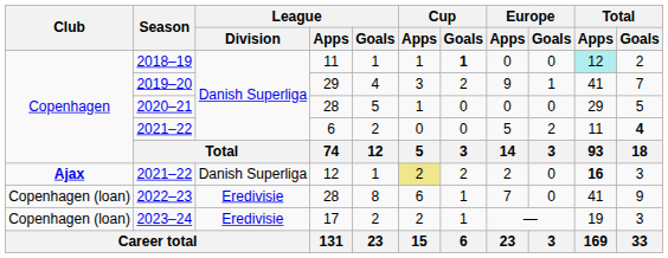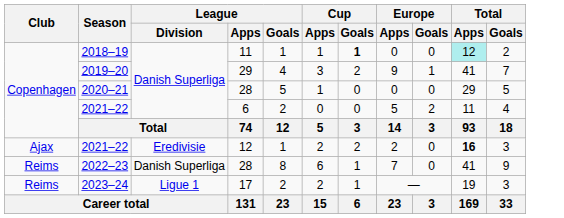 <table class="wikitable" style="text-align:center">
 <tr>
 <th rowspan="2">Club</th>
 <th rowspan="2">Season</th>
 <th colspan="3">League</th>
 <th colspan="2">Cup</th>
 <th colspan="2">Europe</th>
 <th colspan="2">Total</th>
 </tr>
 <tr>
 <th>Division</th>
 <th>Apps</th>
 <th>Goals</th>
 <th>Apps</th>
 <th>Goals</th>
 <th>Apps</th>
 <th>Goals</th>
 <th>Apps</th>
 <th>Goals</th>
 </tr>
 <tr>
 <td rowspan="5"><a href='#'>Copenhagen</a></td>
 <td><a href='#'>2018–19</a></td>
 <td rowspan="4"><a href='#'>Danish Superliga</a></td>
 <td>11</td>
 <td>1</td>
 <td>1</td>
 <td><strong>1</strong></td>
 <td>0</td>
 <td>0</td>
 <td style="background: paleturquoise;">12</td>
 <td>2</td>
 </tr>
 <tr>
 <td><a href='#'>2019–20</a></td>
 <td>29</td>
 <td>4</td>
 <td>3</td>
 <td>2</td>
 <td>9</td>
 <td>1</td>
 <td>41</td>
 <td>7</td>
 </tr>
 <tr>
 <td><a href='#'>2020–21</a></td>
 <td>28</td>
 <td>5</td>
 <td>1</td>
 <td>0</td>
 <td>0</td>
 <td>0</td>
 <td>29</td>
 <td>5</td>
 </tr>
 <tr>
 <td><a href='#'>2021–22</a></td>
 <td>6</td>
 <td>2</td>
 <td>0</td>
 <td>0</td>
 <td>5</td>
 <td>2</td>
 <td>11</td>
-<td><strong>4</strong></td>
+<td>4</td>
 </tr>
 <tr>
 <th colspan="2">Total</th>
 <th>74</th>
 <th>12</th>
 <th>5</th>
 <th>3</th>
 <th>14</th>
 <th>3</th>
 <th>93</th>
 <th>18</th>
 </tr>
 <tr>
-<td><strong><a href='#'>Ajax</a></strong></td>
+<td><a href='#'>Ajax</a></td>
 <td><a href='#'>2021–22</a></td>
-<td>Danish Superliga</td>
+<td><a href='#'>Eredivisie</a></td>
 <td>12</td>
 <td>1</td>
-<td style="background: khaki;">2</td>
+<td>2</td>
 <td>2</td>
 <td>2</td>
 <td>0</td>
 <td><strong>16</strong></td>
 <td>3</td>
 </tr>
 <tr>
-<td>Copenhagen (loan)</td>
+<td><a href='#'>Reims</a></td>
 <td><a href='#'>2022–23</a></td>
-<td><a href='#'>Eredivisie</a></td>
+<td>Danish Superliga</td>
 <td>28</td>
 <td>8</td>
 <td>6</td>
 <td>1</td>
 <td>7</td>
 <td>0</td>
 <td>41</td>
 <td>9</td>
 </tr>
 <tr>
-<td>Copenhagen (loan)</td>
+<td><a href='#'>Reims</a></td>
 <td><a href='#'>2023–24</a></td>
-<td><a href='#'>Eredivisie</a></td>
+<td><a href='#'>Ligue 1</a></td>
 <td>17</td>
 <td>2</td>
 <td>2</td>
 <td>1</td>
 <td colspan="2">—</td>
 <td>19</td>
 <td>3</td>
 </tr>
 <tr>
 <th colspan="3">Career total</th>
 <th>131</th>
 <th>23</th>
 <th>15</th>
 <th>6</th>
 <th>23</th>
 <th>3</th>
 <th>169</th>
 <th>33</th>
 </tr>
 </table>
